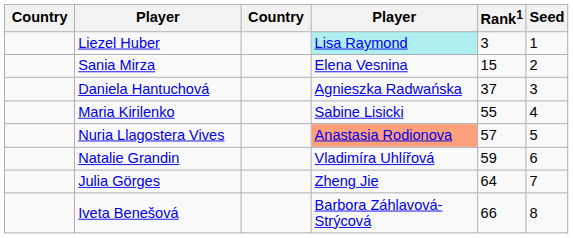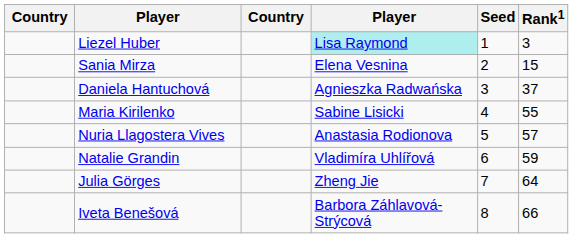 <table class="sortable wikitable">
 <tr>
 <th width="70">Country</th>
 <th width="175">Player</th>
 <th width="70">Country</th>
 <th width="175">Player</th>
+<th>Seed</th>
 <th>Rank<sup>1</sup></th>
-<th>Seed</th>
 </tr>
 <tr>
 <td></td>
 <td><a href='#'>Liezel Huber</a></td>
 <td></td>
 <td style="background: paleturquoise;"><a href='#'>Lisa Raymond</a></td>
+<td>1</td>
 <td>3</td>
-<td>1</td>
 </tr>
 <tr>
 <td></td>
 <td><a href='#'>Sania Mirza</a></td>
 <td></td>
 <td><a href='#'>Elena Vesnina</a></td>
+<td>2</td>
 <td>15</td>
-<td>2</td>
 </tr>
 <tr>
 <td></td>
 <td><a href='#'>Daniela Hantuchová</a></td>
 <td></td>
 <td><a href='#'>Agnieszka Radwańska</a></td>
+<td>3</td>
 <td>37</td>
-<td>3</td>
 </tr>
 <tr>
 <td></td>
 <td><a href='#'>Maria Kirilenko</a></td>
 <td></td>
 <td><a href='#'>Sabine Lisicki</a></td>
+<td>4</td>
 <td>55</td>
-<td>4</td>
 </tr>
 <tr>
 <td></td>
 <td><a href='#'>Nuria Llagostera Vives</a></td>
 <td></td>
-<td style="background: lightsalmon;"><a href='#'>Anastasia Rodionova</a></td>
+<td><a href='#'>Anastasia Rodionova</a></td>
+<td>5</td>
 <td>57</td>
-<td>5</td>
 </tr>
 <tr>
 <td></td>
 <td><a href='#'>Natalie Grandin</a></td>
 <td></td>
 <td><a href='#'>Vladimíra Uhlířová</a></td>
+<td>6</td>
 <td>59</td>
-<td>6</td>
 </tr>
 <tr>
 <td></td>
 <td><a href='#'>Julia Görges</a></td>
 <td></td>
 <td><a href='#'>Zheng Jie</a></td>
+<td>7</td>
 <td>64</td>
-<td>7</td>
 </tr>
 <tr>
 <td></td>
 <td><a href='#'>Iveta Benešová</a></td>
 <td></td>
 <td><a href='#'>Barbora Záhlavová-Strýcová</a></td>
+<td>8</td>
 <td>66</td>
-<td>8</td>
 </tr>
 </table>
